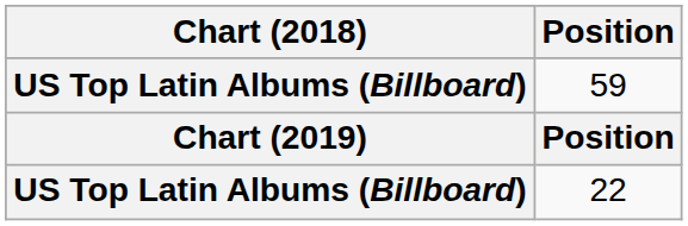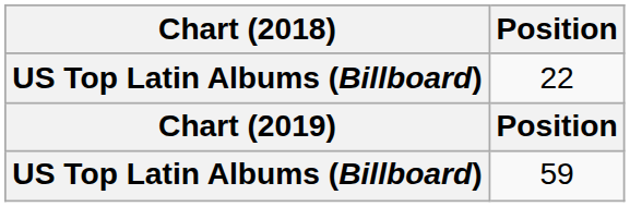 <table class="wikitable plainrowheaders" style="text-align:center;">
 <tr>
 <th scope="col">Chart (2018)</th>
 <th scope="col">Position</th>
 </tr>
 <tr>
 <th scope="row">US Top Latin Albums (<em>Billboard</em>)</th>
-<td>59</td>
+<td>22</td>
 </tr>
 <tr>
 <th scope="col">Chart (2019)</th>
 <th scope="col">Position</th>
 </tr>
 <tr>
 <th scope="row">US Top Latin Albums (<em>Billboard</em>)</th>
-<td>22</td>
+<td>59</td>
 </tr>
 </table>
